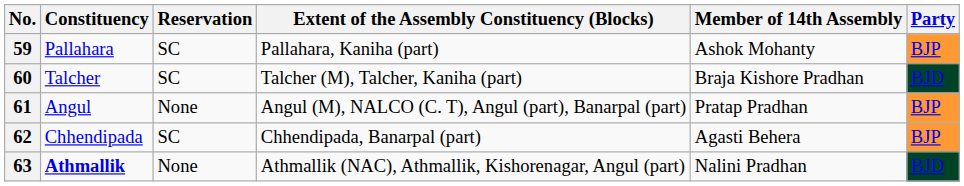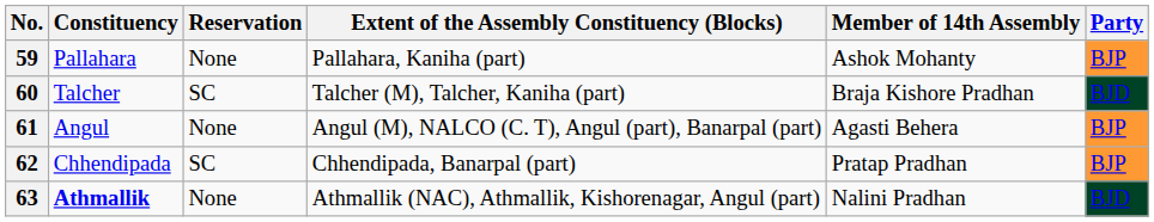 <table class="wikitable sortable">
 <tr>
 <th>No.</th>
 <th>Constituency</th>
 <th>Reservation</th>
 <th>Extent of the Assembly Constituency (Blocks)</th>
 <th>Member of 14th Assembly</th>
 <th><a href='#'>Party</a></th>
 </tr>
 <tr>
 <th>59</th>
 <td><a href='#'>Pallahara</a></td>
-<td>SC</td>
+<td>None</td>
 <td>Pallahara, Kaniha (part)</td>
 <td>Ashok Mohanty</td>
 <td bgcolor="#FF9933"><a href='#'>BJP</a></td>
 </tr>
 <tr>
 <th>60</th>
 <td><a href='#'>Talcher</a></td>
 <td>SC</td>
 <td>Talcher (M), Talcher, Kaniha (part)</td>
 <td>Braja Kishore Pradhan</td>
 <td bgcolor="#004225"><a href='#'><span>BJD</span></a></td>
 </tr>
 <tr>
 <th>61</th>
 <td><a href='#'>Angul</a></td>
 <td>None</td>
 <td>Angul (M), NALCO (C. T), Angul (part), Banarpal (part)</td>
-<td>Pratap Pradhan</td>
+<td>Agasti Behera</td>
 <td bgcolor="#FF9933"><a href='#'>BJP</a></td>
 </tr>
 <tr>
 <th>62</th>
 <td><a href='#'>Chhendipada</a></td>
 <td>SC</td>
 <td>Chhendipada, Banarpal (part)</td>
-<td>Agasti Behera</td>
+<td>Pratap Pradhan</td>
 <td bgcolor="#FF9933"><a href='#'>BJP</a></td>
 </tr>
 <tr>
 <th>63</th>
 <td><strong><a href='#'>Athmallik</a></strong></td>
 <td>None</td>
 <td>Athmallik (NAC), Athmallik, Kishorenagar, Angul (part)</td>
 <td>Nalini Pradhan</td>
 <td bgcolor="#004225"><a href='#'><span>BJD</span></a></td>
 </tr>
 </table>
